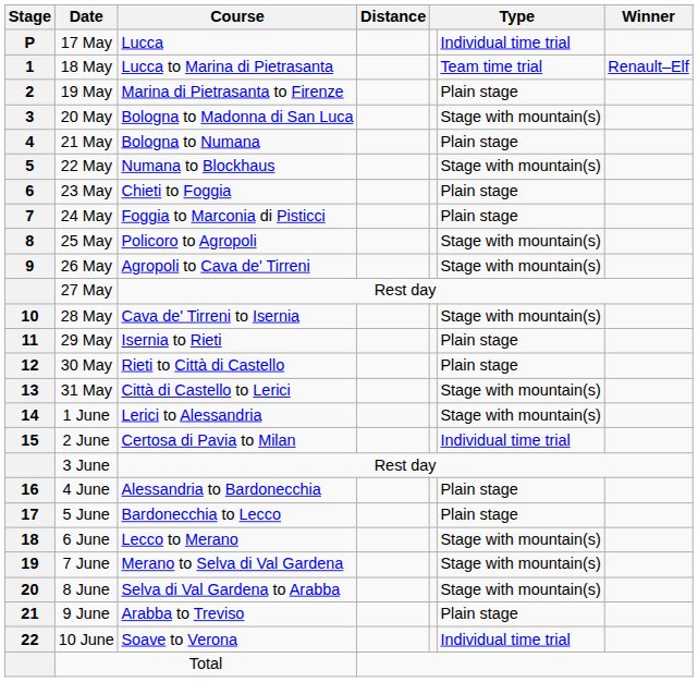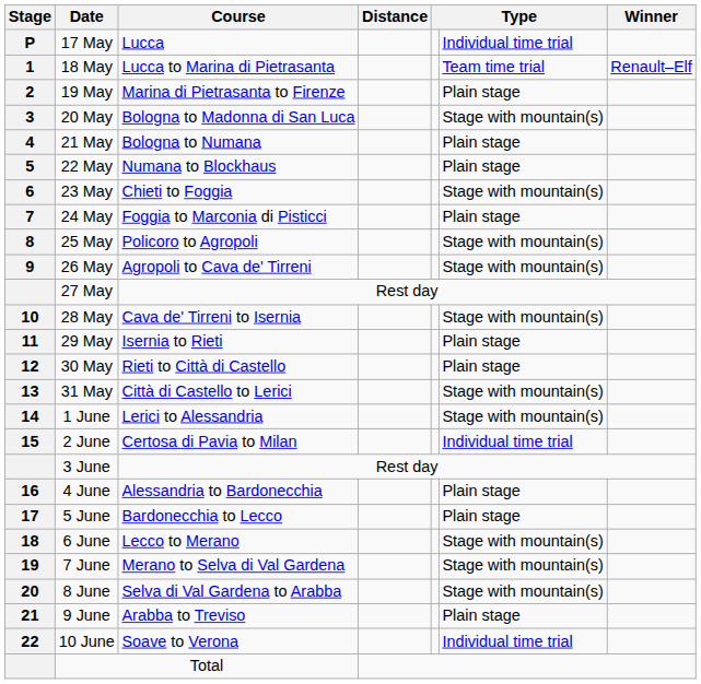 <table class="wikitable">
 <tr style="background:#efefef;">
 <th>Stage</th>
 <th>Date</th>
 <th>Course</th>
 <th>Distance</th>
 <th colspan="2">Type</th>
 <th>Winner</th>
 </tr>
 <tr>
 <th style="text-align:center">P</th>
 <td style="text-align:center;">17 May</td>
 <td><a href='#'>Lucca</a></td>
 <td style="text-align:center;"></td>
 <td style="text-align:center;"></td>
 <td><a href='#'>Individual time trial</a></td>
 <td></td>
 </tr>
 <tr>
 <th style="text-align:center">1</th>
 <td style="text-align:center;">18 May</td>
 <td><a href='#'>Lucca</a> to <a href='#'>Marina di Pietrasanta</a></td>
 <td style="text-align:center;"></td>
 <td style="text-align:center;"></td>
 <td><a href='#'>Team time trial</a></td>
 <td><a href='#'>Renault–Elf</a></td>
 </tr>
 <tr>
 <th style="text-align:center">2</th>
 <td style="text-align:center;">19 May</td>
 <td><a href='#'>Marina di Pietrasanta</a> to <a href='#'>Firenze</a></td>
 <td style="text-align:center;"></td>
 <td style="text-align:center;"></td>
 <td>Plain stage</td>
 <td></td>
 </tr>
 <tr>
 <th style="text-align:center">3</th>
 <td style="text-align:center;">20 May</td>
 <td><a href='#'>Bologna</a> to <a href='#'>Madonna di San Luca</a></td>
 <td style="text-align:center;"></td>
 <td style="text-align:center;"></td>
 <td>Stage with mountain(s)</td>
 <td></td>
 </tr>
 <tr>
 <th style="text-align:center">4</th>
 <td style="text-align:center;">21 May</td>
 <td><a href='#'>Bologna</a> to <a href='#'>Numana</a></td>
 <td style="text-align:center;"></td>
 <td style="text-align:center;"></td>
 <td>Plain stage</td>
 <td></td>
 </tr>
 <tr>
 <th style="text-align:center">5</th>
 <td style="text-align:center;">22 May</td>
 <td><a href='#'>Numana</a> to <a href='#'>Blockhaus</a></td>
 <td style="text-align:center;"></td>
 <td style="text-align:center;"></td>
-<td>Stage with mountain(s)</td>
+<td>Plain stage</td>
 <td></td>
 </tr>
 <tr>
 <th style="text-align:center">6</th>
 <td style="text-align:center;">23 May</td>
 <td><a href='#'>Chieti</a> to <a href='#'>Foggia</a></td>
 <td style="text-align:center;"></td>
 <td style="text-align:center;"></td>
-<td>Plain stage</td>
+<td>Stage with mountain(s)</td>
 <td></td>
 </tr>
 <tr>
 <th style="text-align:center">7</th>
 <td style="text-align:center;">24 May</td>
 <td><a href='#'>Foggia</a> to <a href='#'>Marconia</a> di <a href='#'>Pisticci</a></td>
 <td style="text-align:center;"></td>
 <td style="text-align:center;"></td>
 <td>Plain stage</td>
 <td></td>
 </tr>
 <tr>
 <th style="text-align:center">8</th>
 <td style="text-align:center;">25 May</td>
 <td><a href='#'>Policoro</a> to <a href='#'>Agropoli</a></td>
 <td style="text-align:center;"></td>
 <td style="text-align:center;"></td>
 <td>Stage with mountain(s)</td>
 <td></td>
 </tr>
 <tr>
 <th style="text-align:center">9</th>
 <td style="text-align:center;">26 May</td>
 <td><a href='#'>Agropoli</a> to <a href='#'>Cava de' Tirreni</a></td>
 <td style="text-align:center;"></td>
 <td style="text-align:center;"></td>
 <td>Stage with mountain(s)</td>
 <td></td>
 </tr>
 <tr>
 <th></th>
 <td style="text-align:center;">27 May</td>
 <td colspan="6" style="text-align:center;">Rest day</td>
 </tr>
 <tr>
 <th style="text-align:center">10</th>
 <td style="text-align:center;">28 May</td>
 <td><a href='#'>Cava de' Tirreni</a> to <a href='#'>Isernia</a></td>
 <td style="text-align:center;"></td>
 <td style="text-align:center;"></td>
 <td>Stage with mountain(s)</td>
 <td></td>
 </tr>
 <tr>
 <th style="text-align:center">11</th>
 <td style="text-align:center;">29 May</td>
 <td><a href='#'>Isernia</a> to <a href='#'>Rieti</a></td>
 <td style="text-align:center;"></td>
 <td style="text-align:center;"></td>
 <td>Plain stage</td>
 <td></td>
 </tr>
 <tr>
 <th style="text-align:center">12</th>
 <td style="text-align:center;">30 May</td>
 <td><a href='#'>Rieti</a> to <a href='#'>Città di Castello</a></td>
 <td style="text-align:center;"></td>
 <td style="text-align:center;"></td>
 <td>Plain stage</td>
 <td></td>
 </tr>
 <tr>
 <th style="text-align:center">13</th>
 <td style="text-align:center;">31 May</td>
 <td><a href='#'>Città di Castello</a> to <a href='#'>Lerici</a></td>
 <td style="text-align:center;"></td>
 <td style="text-align:center;"></td>
 <td>Stage with mountain(s)</td>
 <td></td>
 </tr>
 <tr>
 <th style="text-align:center">14</th>
 <td style="text-align:center;">1 June</td>
 <td><a href='#'>Lerici</a> to <a href='#'>Alessandria</a></td>
 <td style="text-align:center;"></td>
 <td style="text-align:center;"></td>
 <td>Stage with mountain(s)</td>
 <td></td>
 </tr>
 <tr>
 <th style="text-align:center">15</th>
 <td style="text-align:center;">2 June</td>
 <td><a href='#'>Certosa di Pavia</a> to <a href='#'>Milan</a></td>
 <td style="text-align:center;"></td>
 <td style="text-align:center;"></td>
 <td><a href='#'>Individual time trial</a></td>
 <td></td>
 </tr>
 <tr>
 <th></th>
 <td style="text-align:center;">3 June</td>
 <td colspan="6" style="text-align:center;">Rest day</td>
 </tr>
 <tr>
 <th style="text-align:center">16</th>
 <td style="text-align:center;">4 June</td>
 <td><a href='#'>Alessandria</a> to <a href='#'>Bardonecchia</a></td>
 <td style="text-align:center;"></td>
 <td style="text-align:center;"></td>
 <td>Plain stage</td>
 <td></td>
 </tr>
 <tr>
 <th style="text-align:center">17</th>
 <td style="text-align:center;">5 June</td>
 <td><a href='#'>Bardonecchia</a> to <a href='#'>Lecco</a></td>
 <td style="text-align:center;"></td>
 <td style="text-align:center;"></td>
 <td>Plain stage</td>
 <td></td>
 </tr>
 <tr>
 <th style="text-align:center">18</th>
 <td style="text-align:center;">6 June</td>
 <td><a href='#'>Lecco</a> to <a href='#'>Merano</a></td>
 <td style="text-align:center;"></td>
 <td style="text-align:center;"></td>
 <td>Stage with mountain(s)</td>
 <td></td>
 </tr>
 <tr>
 <th style="text-align:center">19</th>
 <td style="text-align:center;">7 June</td>
 <td><a href='#'>Merano</a> to <a href='#'>Selva di Val Gardena</a></td>
 <td style="text-align:center;"></td>
 <td style="text-align:center;"></td>
 <td>Stage with mountain(s)</td>
 <td></td>
 </tr>
 <tr>
 <th style="text-align:center">20</th>
 <td style="text-align:center;">8 June</td>
 <td><a href='#'>Selva di Val Gardena</a> to <a href='#'>Arabba</a></td>
 <td style="text-align:center;"></td>
 <td style="text-align:center;"></td>
 <td>Stage with mountain(s)</td>
 <td></td>
 </tr>
 <tr>
 <th style="text-align:center">21</th>
 <td style="text-align:center;">9 June</td>
 <td><a href='#'>Arabba</a> to <a href='#'>Treviso</a></td>
 <td style="text-align:center;"></td>
 <td style="text-align:center;"></td>
 <td>Plain stage</td>
 <td></td>
 </tr>
 <tr>
 <th style="text-align:center">22</th>
 <td style="text-align:center;">10 June</td>
 <td><a href='#'>Soave</a> to <a href='#'>Verona</a></td>
 <td style="text-align:center;"></td>
 <td style="text-align:center;"></td>
 <td><a href='#'>Individual time trial</a></td>
 <td></td>
 </tr>
 <tr>
 <th></th>
 <td colspan="2" style="text-align:center;">Total</td>
 <td colspan="5" style="text-align:center;"></td>
 </tr>
 </table>
